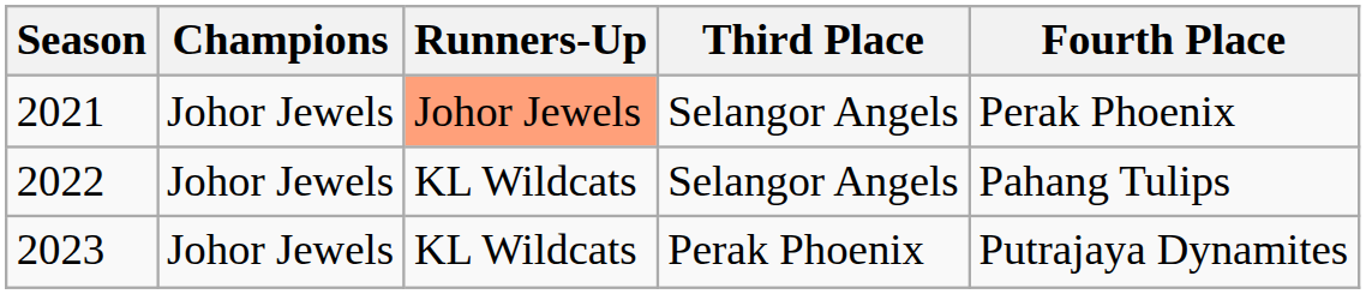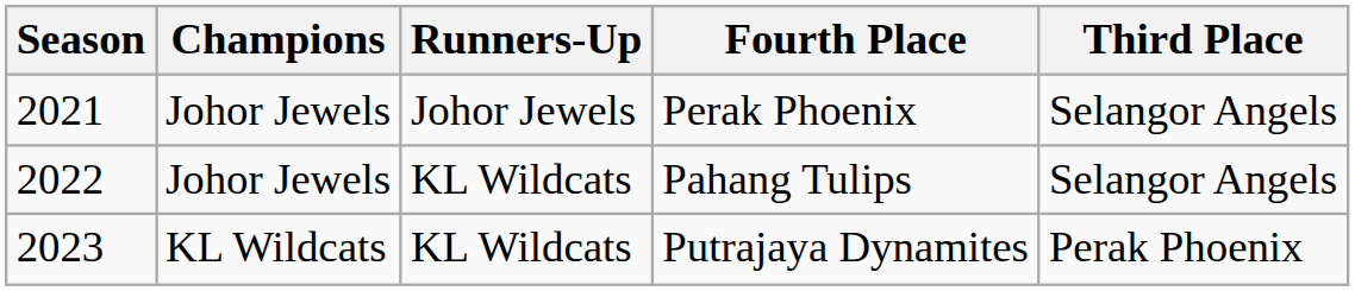 <table class="wikitable">
 <tr>
 <th>Season</th>
 <th>Champions</th>
 <th>Runners-Up</th>
+<th>Fourth Place</th>
 <th>Third Place</th>
-<th>Fourth Place</th>
 </tr>
 <tr>
 <td>2021</td>
 <td> Johor Jewels</td>
-<td style="background: lightsalmon;"> Johor Jewels</td>
+<td> Johor Jewels</td>
+<td> Perak Phoenix</td>
 <td> Selangor Angels</td>
-<td> Perak Phoenix</td>
 </tr>
 <tr>
 <td>2022</td>
 <td> Johor Jewels</td>
 <td> KL Wildcats</td>
+<td> Pahang Tulips</td>
 <td> Selangor Angels</td>
-<td> Pahang Tulips</td>
 </tr>
 <tr>
 <td>2023</td>
-<td> Johor Jewels</td>
 <td> KL Wildcats</td>
+<td> KL Wildcats</td>
+<td> Putrajaya Dynamites</td>
 <td> Perak Phoenix</td>
-<td> Putrajaya Dynamites</td>
 </tr>
 </table>
